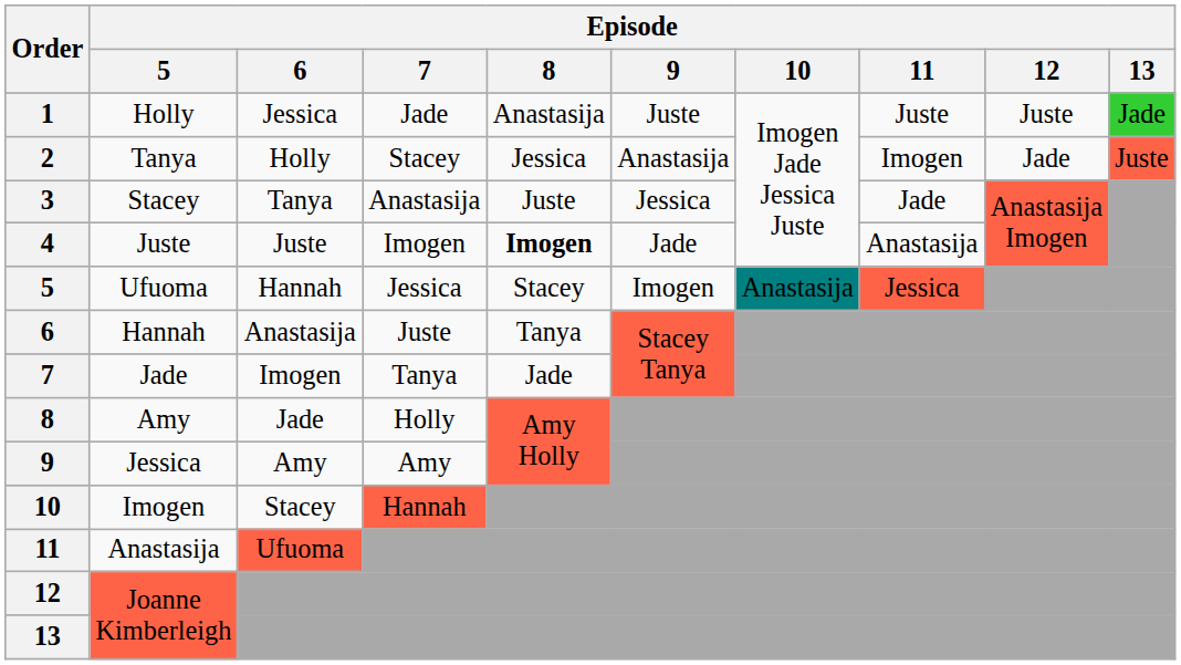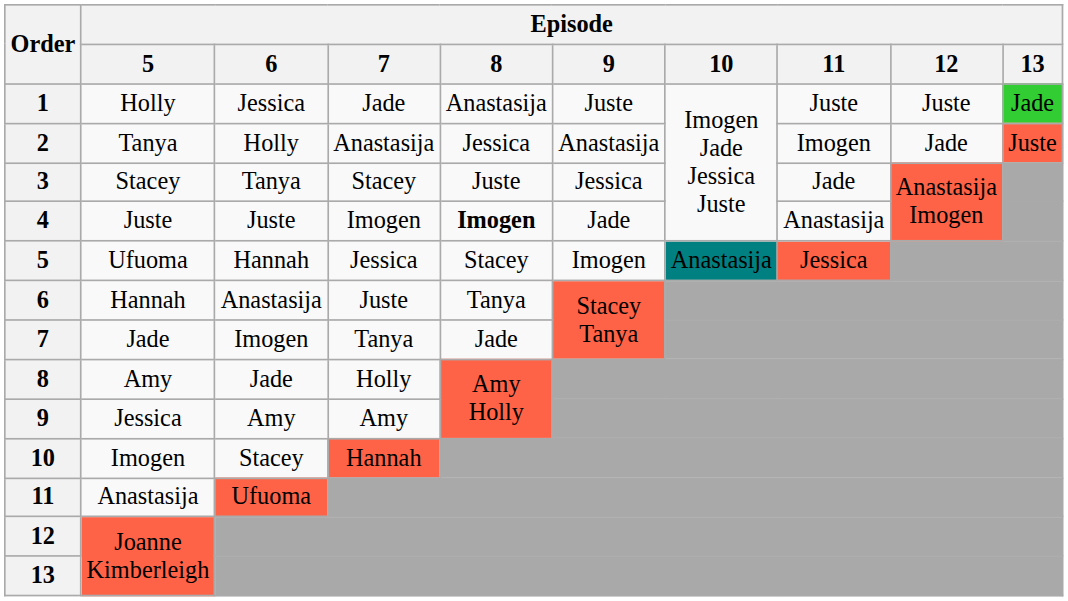 <table class="wikitable" style="text-align:center; font-size:92%">
 <tr>
 <th rowspan=2>Order</th>
 <th colspan="9">Episode</th>
 </tr>
 <tr>
 <th>5</th>
 <th>6</th>
 <th>7</th>
 <th>8</th>
 <th>9</th>
 <th>10</th>
 <th>11</th>
 <th>12</th>
 <th>13</th>
 </tr>
 <tr>
 <th>1</th>
 <td>Holly</td>
 <td>Jessica</td>
 <td>Jade</td>
 <td>Anastasija</td>
 <td>Juste</td>
 <td rowspan="4">Imogen<br>Jade<br>Jessica<br>Juste</td>
 <td>Juste</td>
 <td>Juste</td>
 <td style="background:limegreen;">Jade</td>
 </tr>
 <tr>
 <th>2</th>
 <td>Tanya</td>
 <td>Holly</td>
-<td>Stacey</td>
+<td>Anastasija</td>
 <td>Jessica</td>
 <td>Anastasija</td>
 <td>Imogen</td>
 <td>Jade</td>
 <td bgcolor="tomato">Juste</td>
 </tr>
 <tr>
 <th>3</th>
 <td>Stacey</td>
 <td>Tanya</td>
-<td>Anastasija</td>
+<td>Stacey</td>
 <td>Juste</td>
 <td>Jessica</td>
 <td>Jade</td>
 <td rowspan="2" style="background:tomato;">Anastasija <br>Imogen</td>
 <td bgcolor="darkgray"></td>
 </tr>
 <tr>
 <th>4</th>
 <td>Juste</td>
 <td>Juste</td>
 <td>Imogen</td>
 <td><strong>Imogen</strong></td>
 <td>Jade</td>
 <td>Anastasija</td>
 <td bgcolor="darkgray"></td>
 </tr>
 <tr>
 <th>5</th>
 <td>Ufuoma</td>
 <td>Hannah</td>
 <td>Jessica</td>
 <td>Stacey</td>
 <td>Imogen</td>
 <td style="background:teal;"><span> Anastasija</span></td>
 <td style="background:tomato;">Jessica</td>
 <td colspan="3" bgcolor="darkgray"></td>
 </tr>
 <tr>
 <th>6</th>
 <td>Hannah</td>
 <td>Anastasija</td>
 <td>Juste</td>
 <td>Tanya</td>
 <td rowspan="2" style="background:tomato;">Stacey<br> Tanya</td>
 <td colspan="4" bgcolor="darkgray"></td>
 </tr>
 <tr>
 <th>7</th>
 <td>Jade</td>
 <td>Imogen</td>
 <td>Tanya</td>
 <td>Jade</td>
 <td colspan="5" bgcolor="darkgray"></td>
 </tr>
 <tr>
 <th>8</th>
 <td>Amy</td>
 <td>Jade</td>
 <td>Holly</td>
 <td rowspan="2" style="background:tomato;">Amy <br> Holly</td>
 <td colspan="6" bgcolor="darkgray"></td>
 </tr>
 <tr>
 <th>9</th>
 <td>Jessica</td>
 <td>Amy</td>
 <td>Amy</td>
 <td colspan="7" bgcolor="darkgray"></td>
 </tr>
 <tr>
 <th>10</th>
 <td>Imogen</td>
 <td>Stacey</td>
 <td style="background:tomato;">Hannah</td>
 <td colspan="8" bgcolor="darkgray"></td>
 </tr>
 <tr>
 <th>11</th>
 <td>Anastasija</td>
 <td style="background:tomato;">Ufuoma</td>
 <td colspan="9" bgcolor="darkgray"></td>
 </tr>
 <tr>
 <th>12</th>
 <td rowspan="2" style="background:tomato;">Joanne <br>Kimberleigh</td>
 <td colspan="10" bgcolor="darkgray"></td>
 </tr>
 <tr>
 <th>13</th>
 <td colspan="10" bgcolor="darkgray"></td>
 </tr>
 </table>
